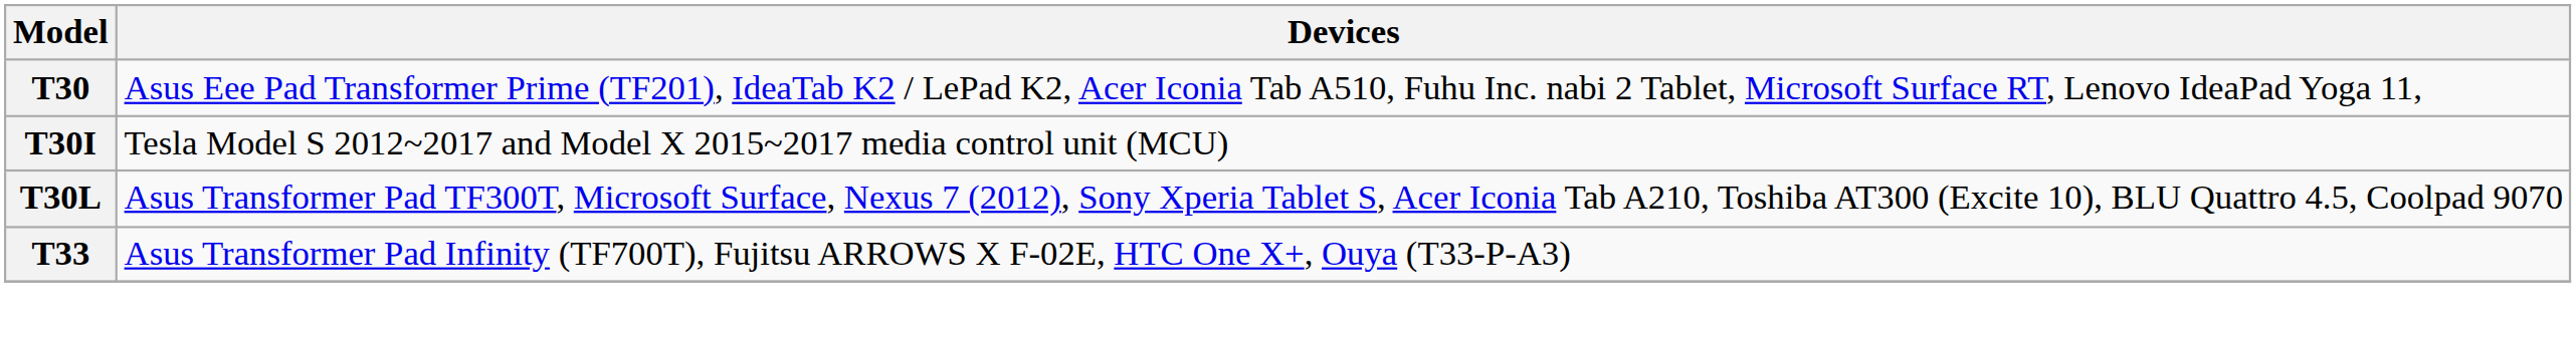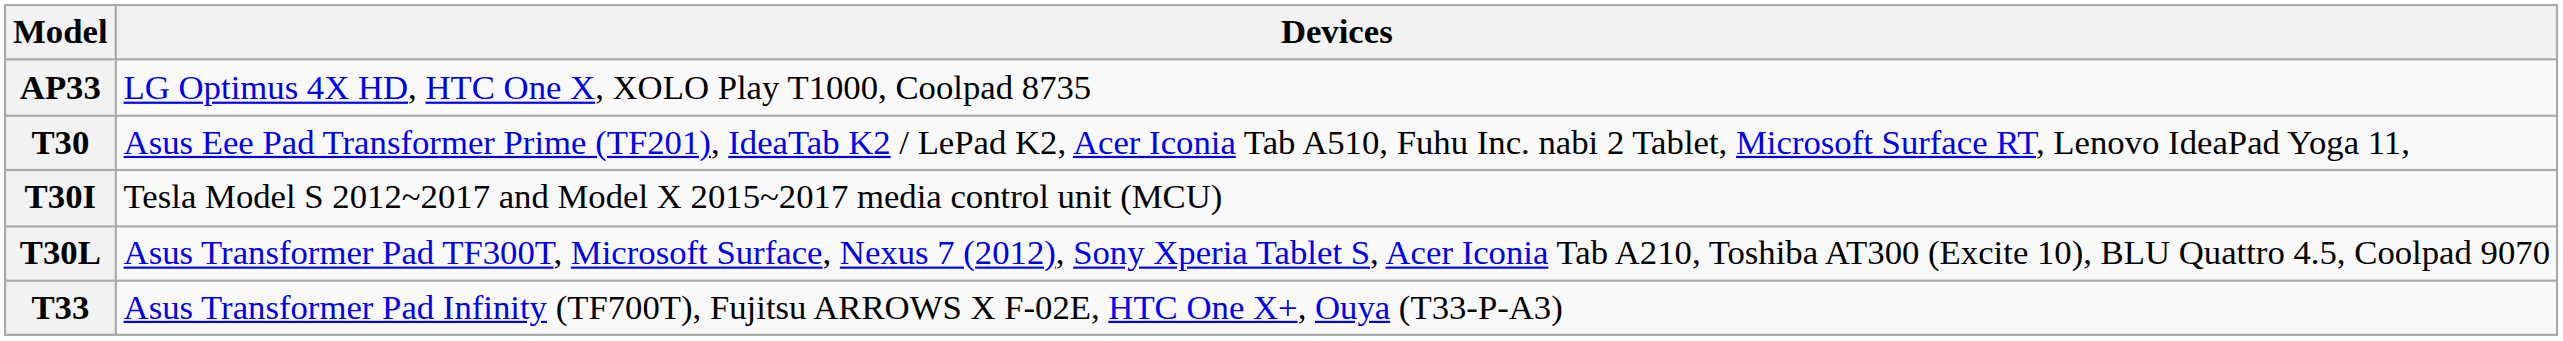 <table class="wikitable">
 <tr>
 <th>Model</th>
 <th>Devices</th>
+</tr>
+<tr>
+<th>AP33</th>
+<td><a href='#'>LG Optimus 4X HD</a>, <a href='#'>HTC One X</a>, XOLO Play T1000, Coolpad 8735</td>
 </tr>
 <tr>
 <th>T30</th>
 <td><a href='#'>Asus Eee Pad Transformer Prime (TF201)</a>, <a href='#'>IdeaTab K2</a> / LePad K2, <a href='#'>Acer Iconia</a> Tab A510, Fuhu Inc. nabi 2 Tablet, <a href='#'>Microsoft Surface RT</a>, Lenovo IdeaPad Yoga 11,</td>
 </tr>
 <tr>
 <th>T30I</th>
 <td>Tesla Model S 2012~2017 and Model X 2015~2017 media control unit (MCU)</td>
 </tr>
 <tr>
 <th>T30L</th>
 <td><a href='#'>Asus Transformer Pad TF300T</a>, <a href='#'>Microsoft Surface</a>, <a href='#'>Nexus 7 (2012)</a>, <a href='#'>Sony Xperia Tablet S</a>, <a href='#'>Acer Iconia</a> Tab A210, Toshiba AT300 (Excite 10), BLU Quattro 4.5, Coolpad 9070</td>
 </tr>
 <tr>
 <th>T33</th>
 <td><a href='#'>Asus Transformer Pad Infinity</a> (TF700T), Fujitsu ARROWS X F-02E, <a href='#'>HTC One X+</a>, <a href='#'>Ouya</a> (T33-P-A3)</td>
 </tr>
 <tr>
 </tr>
 </table>
